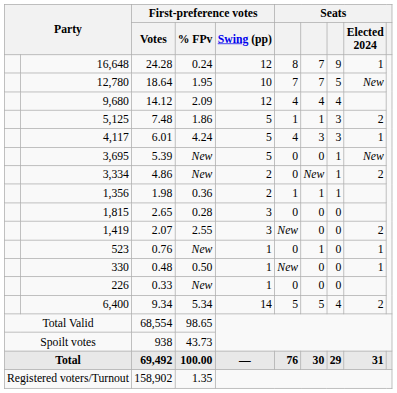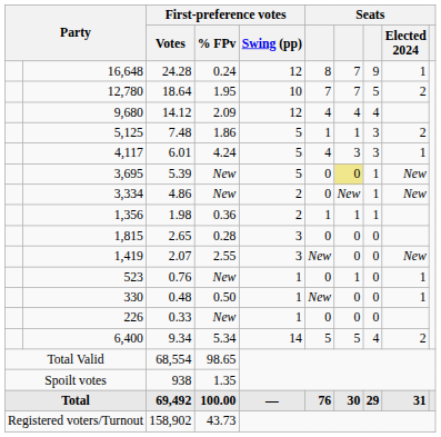 <table class="wikitable sortable" style="text-align:center;">
 <tr style="text-align:right; background-color:#E9E9E9; text-align:center">
 <th rowspan="2" colspan="2">Party</th>
 <th colspan="3">First-preference votes</th>
 <th colspan="5">Seats</th>
 </tr>
 <tr style="text-align:right; background-color:#E9E9E9; text-align:center">
 <th data-sort-type="number">Votes</th>
 <th data-sort-type="number">% FPv</th>
 <th data-sort-type="number"><a href='#'>Swing</a> (pp)</th>
 <th data-sort-type="number"></th>
 <th data-sort-type="number"><a href='#'></a></th>
 <th data-sort-type="number"></th>
 <th data-sort-type="number">Elected<br>2024</th>
 <th data-sort-type="number"></th>
 </tr>
 <tr>
 <td></td>
 <td align=right>16,648</td>
 <td align=right>24.28</td>
 <td align=right>0.24</td>
 <td align=right>12</td>
 <td align=right>8</td>
 <td align=right>7</td>
 <td align=right>9</td>
 <td align=right>1</td>
 </tr>
 <tr>
 <td></td>
 <td align=right>12,780</td>
 <td align=right>18.64</td>
 <td align=right>1.95</td>
 <td align=right>10</td>
 <td align=right>7</td>
 <td align=right>7</td>
 <td align=right>5</td>
-<td align=right><em>New</em></td>
+<td align=right>2</td>
 </tr>
 <tr>
 <td></td>
 <td align=right>9,680</td>
 <td align=right>14.12</td>
 <td align=right>2.09</td>
 <td align=right>12</td>
 <td align=right>4</td>
 <td align=right>4</td>
 <td align=right>4</td>
 <td align=right></td>
 </tr>
 <tr>
 <td></td>
 <td align=right>5,125</td>
 <td align=right>7.48</td>
 <td align=right>1.86</td>
 <td align=right>5</td>
 <td align=right>1</td>
 <td align=right>1</td>
 <td align=right>3</td>
 <td align=right>2</td>
 </tr>
 <tr>
 <td></td>
 <td align=right>4,117</td>
 <td align=right>6.01</td>
 <td align=right>4.24</td>
 <td align=right>5</td>
 <td align=right>4</td>
 <td align=right>3</td>
 <td align=right>3</td>
 <td align=right>1</td>
 </tr>
 <tr>
 <td></td>
 <td align=right>3,695</td>
 <td align=right>5.39</td>
 <td align=right><em>New</em></td>
 <td align=right>5</td>
 <td align=right>0</td>
-<td align=right>0</td>
+<td align=right style="background: khaki;">0</td>
 <td align=right>1</td>
 <td align=right><em>New</em></td>
 </tr>
 <tr>
 <td></td>
 <td align=right>3,334</td>
 <td align=right>4.86</td>
 <td align=right><em>New</em></td>
 <td align=right>2</td>
 <td align=right>0</td>
 <td align=right><em>New</em></td>
 <td align=right>1</td>
-<td align=right>2</td>
+<td align=right><em>New</em></td>
 </tr>
 <tr>
 <td></td>
 <td align=right>1,356</td>
 <td align=right>1.98</td>
 <td align=right>0.36</td>
 <td align=right>2</td>
 <td align=right>1</td>
 <td align=right>1</td>
 <td align=right>1</td>
 <td align=right></td>
 </tr>
 <tr>
 <td></td>
 <td align=right>1,815</td>
 <td align=right>2.65</td>
 <td align=right>0.28</td>
 <td align=right>3</td>
 <td align=right>0</td>
 <td align=right>0</td>
 <td align=right>0</td>
 <td align=right></td>
 </tr>
 <tr>
 <td></td>
 <td align=right>1,419</td>
 <td align=right>2.07</td>
 <td align=right>2.55</td>
 <td align=right>3</td>
 <td align=right><em>New</em></td>
 <td align=right>0</td>
 <td align=right>0</td>
-<td align=right>2</td>
+<td align=right><em>New</em></td>
 </tr>
 <tr>
 <td></td>
 <td align=right>523</td>
 <td align=right>0.76</td>
 <td align=right><em>New</em></td>
 <td align=right>1</td>
 <td align=right>0</td>
 <td align=right>1</td>
 <td align=right>0</td>
 <td align=right>1</td>
 </tr>
 <tr>
 <td></td>
 <td align=right>330</td>
 <td align=right>0.48</td>
 <td align=right>0.50</td>
 <td align=right>1</td>
 <td align=right><em>New</em></td>
 <td align=right>0</td>
 <td align=right>0</td>
 <td align=right>1</td>
 </tr>
 <tr>
 <td></td>
 <td align=right>226</td>
 <td align=right>0.33</td>
 <td align=right><em>New</em></td>
 <td align=right>1</td>
 <td align=right>0</td>
 <td align=right>0</td>
 <td align=right>0</td>
 <td align=right></td>
 </tr>
 <tr>
 <td></td>
 <td align=right>6,400</td>
 <td align=right>9.34</td>
 <td align=right>5.34</td>
 <td align=right>14</td>
 <td align=right>5</td>
 <td align=right>5</td>
 <td align=right>4</td>
 <td align=right>2</td>
 </tr>
 <tr class="sortbottom">
 <td colspan=2>Total Valid</td>
 <td align=right>68,554</td>
 <td align=right>98.65</td>
 <td rowspan=2 colspan=6></td>
 </tr>
 <tr>
 <td colspan=2>Spoilt votes</td>
 <td align=right>938</td>
-<td align=right>43.73</td>
+<td align=right>1.35</td>
 </tr>
 <tr style="font-weight:bold; background:rgb(232,232,232);">
 <td colspan=2>Total</td>
 <td align=right>69,492</td>
 <td align=right>100.00</td>
 <td>—</td>
 <td align=right>76</td>
 <td align=right>30</td>
 <td align=right>29</td>
 <td align=right>31</td>
 <td></td>
 </tr>
 <tr>
 <td colspan=2>Registered voters/Turnout</td>
 <td align=right>158,902</td>
-<td align=right>1.35</td>
+<td align=right>43.73</td>
 <td colspan=6></td>
 </tr>
 </table>
